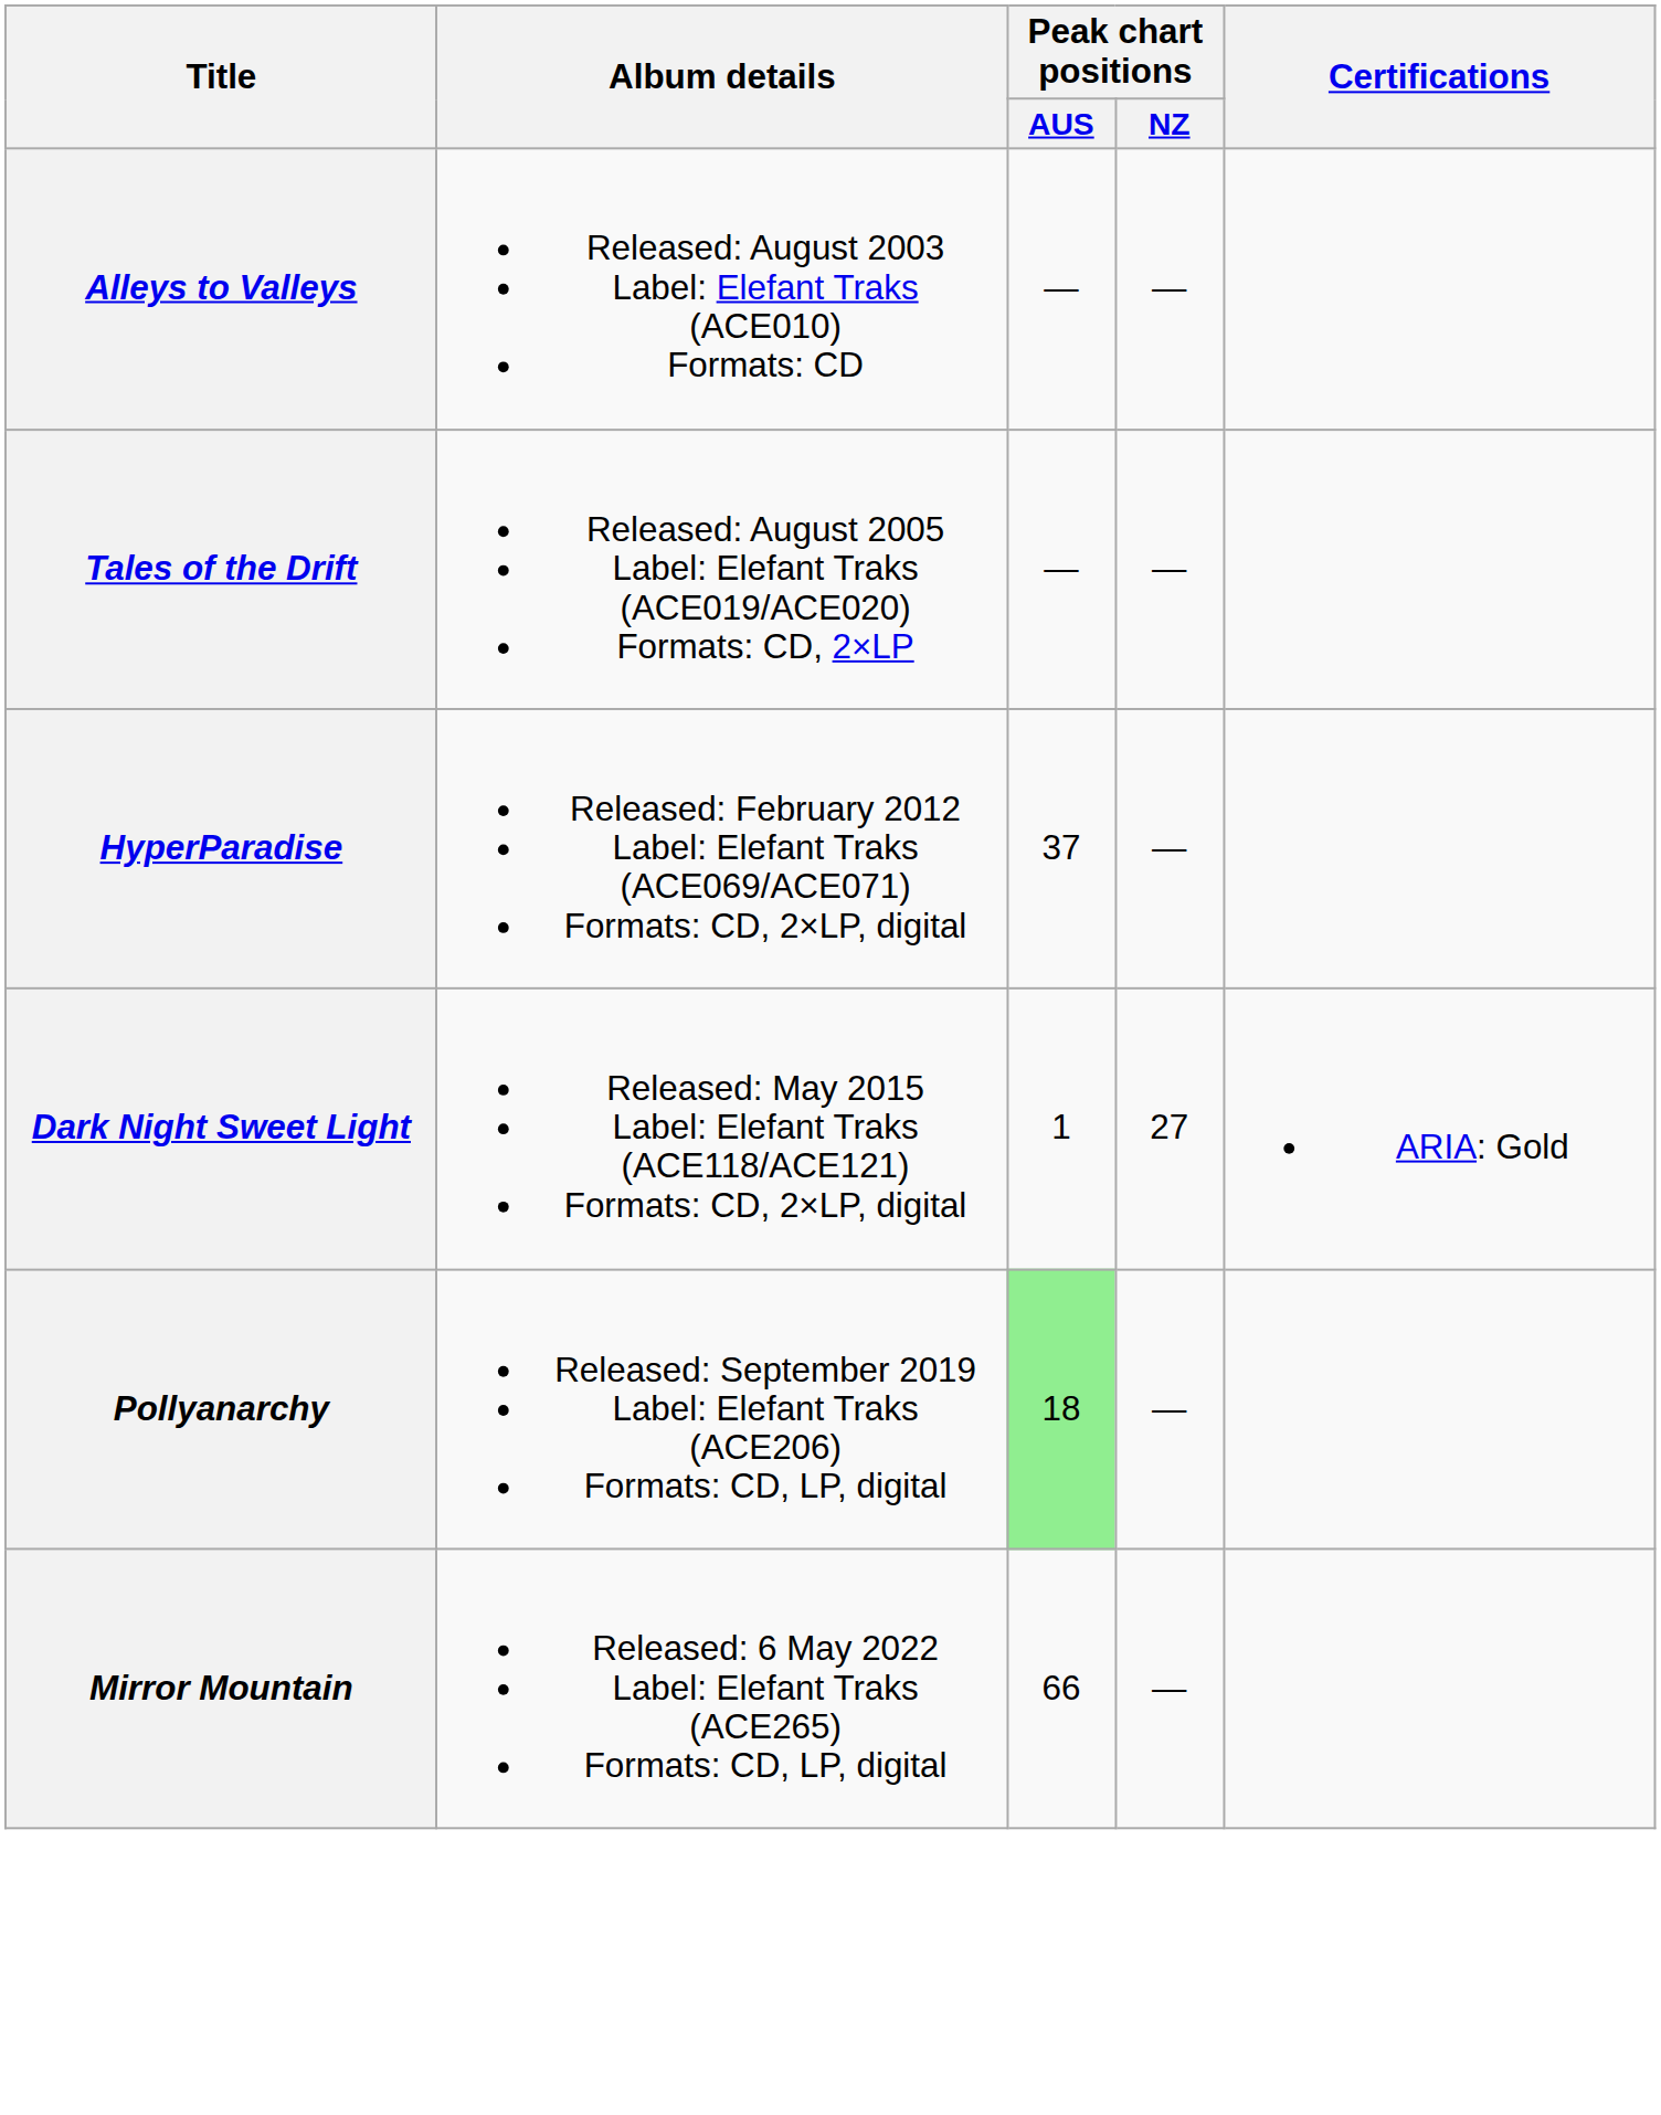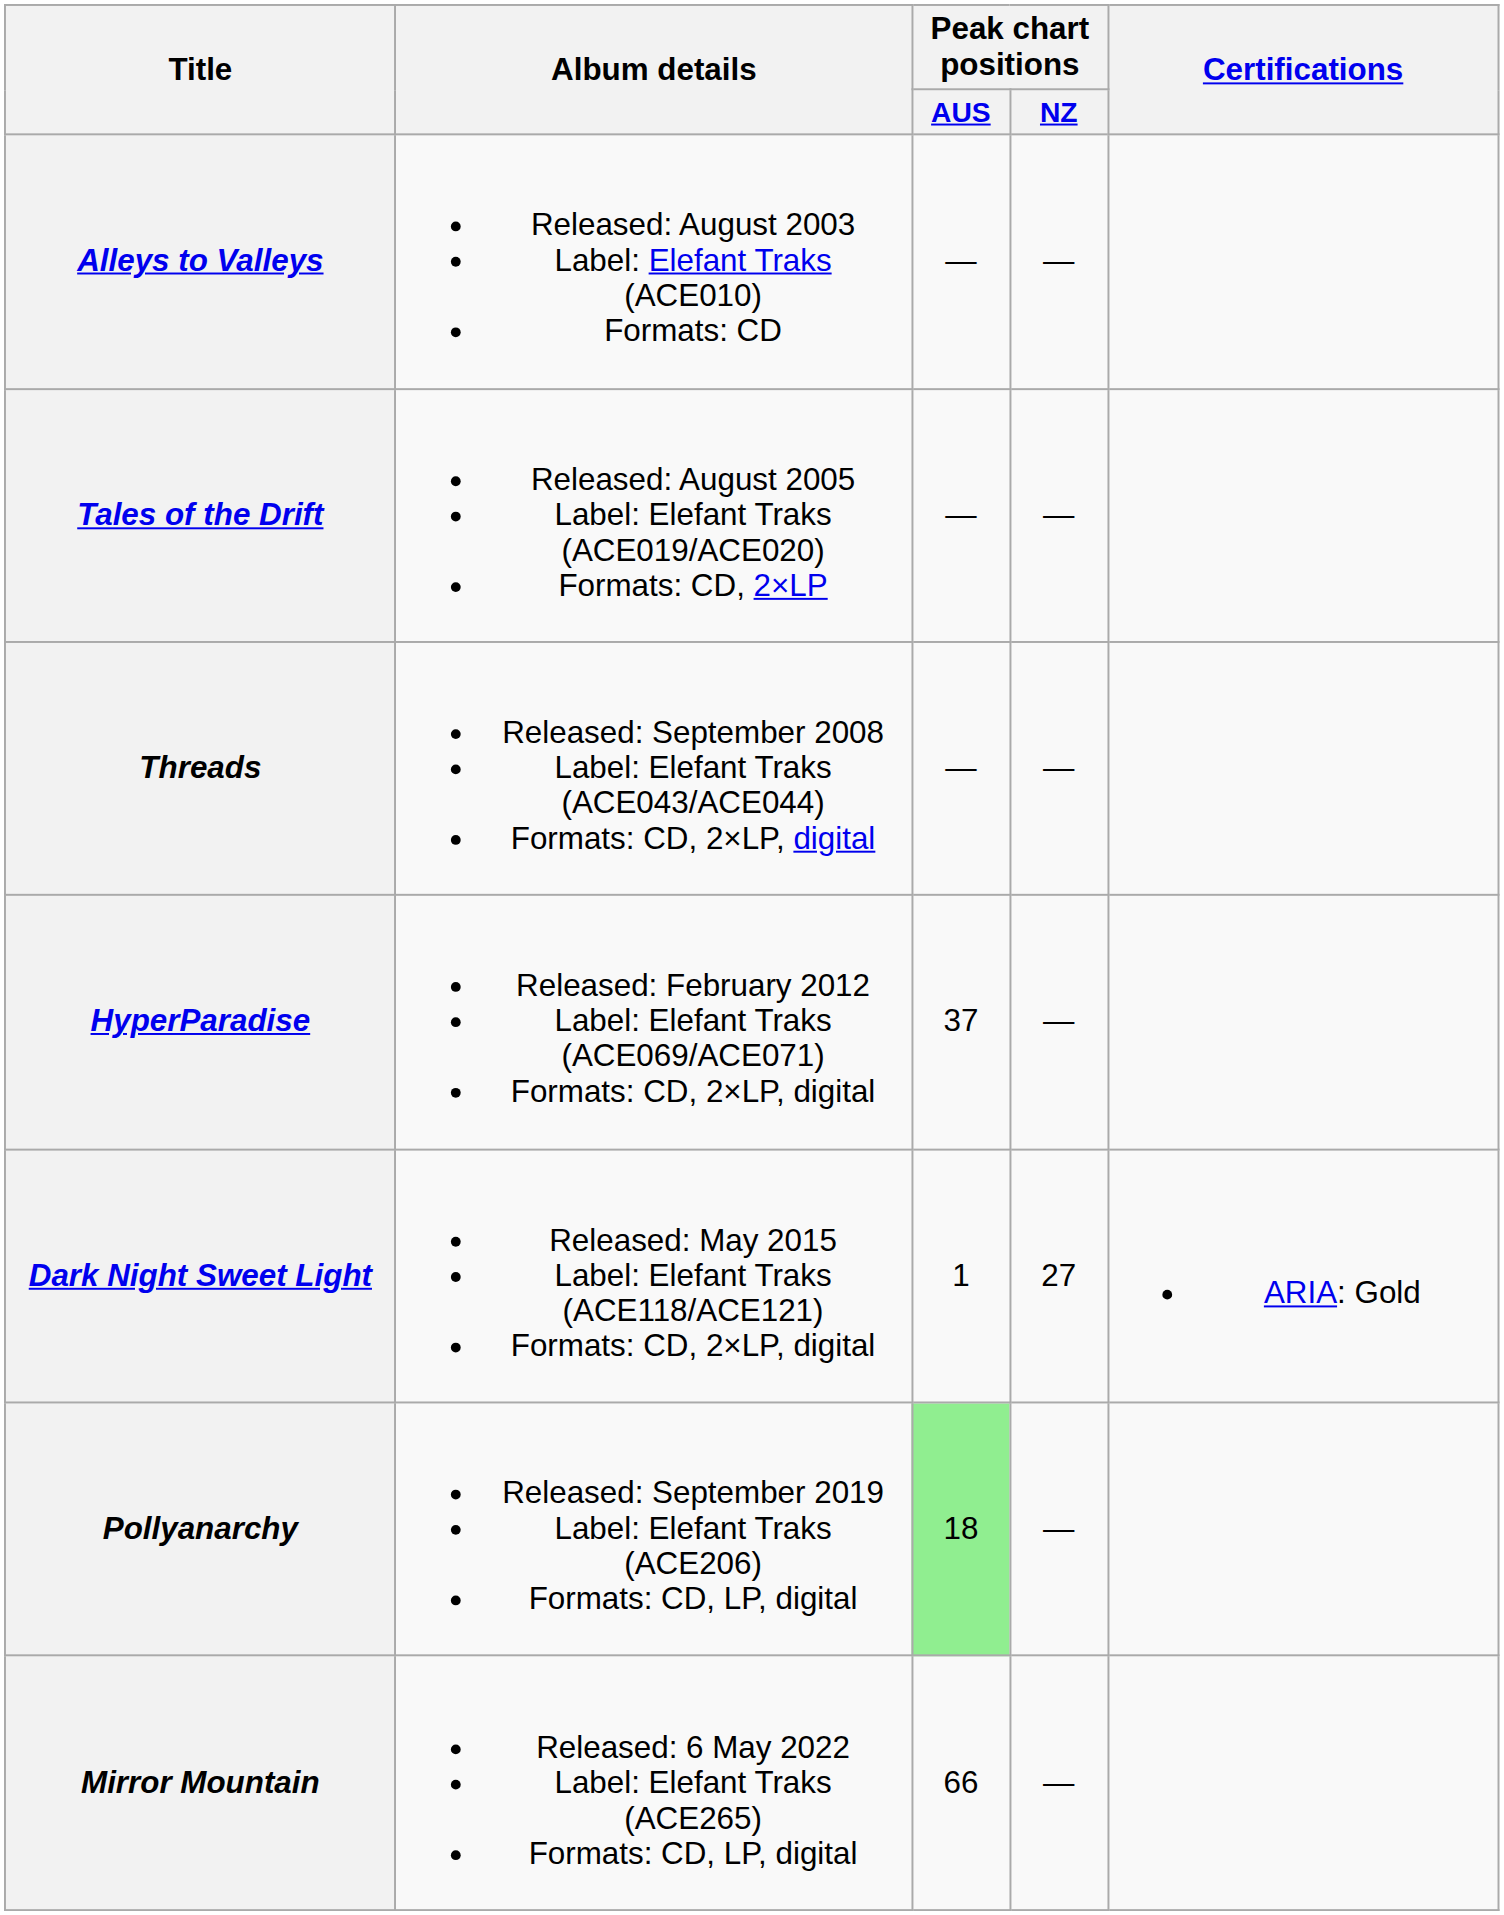 <table class="wikitable plainrowheaders" style="text-align:center;" border="1">
 <tr>
 <th scope="col" rowspan="2" style="width:12em;">Title</th>
 <th scope="col" rowspan="2" style="width:16em;">Album details</th>
 <th scope="col" colspan="2">Peak chart positions</th>
 <th scope="col" rowspan="2" style="width:12em;"><a href='#'>Certifications</a></th>
 </tr>
 <tr>
 <th scope="col" style="width:3em;font-size:90%;"><a href='#'>AUS</a><br></th>
 <th scope="col" style="width:3em;font-size:90%;"><a href='#'>NZ</a><br></th>
 </tr>
 <tr>
 <th scope="row"><em><a href='#'>Alleys to Valleys</a></em></th>
 <td><br><ul><li>Released: August 2003</li><li>Label: <a href='#'>Elefant Traks</a> (ACE010)</li><li>Formats: CD</li></ul></td>
 <td>—</td>
 <td>—</td>
 <td></td>
 </tr>
 <tr>
 <th scope="row"><em><a href='#'>Tales of the Drift</a></em></th>
 <td><br><ul><li>Released: August 2005</li><li>Label: Elefant Traks (ACE019/ACE020)</li><li>Formats: CD, <a href='#'>2×LP</a></li></ul></td>
+<td>—</td>
+<td>—</td>
+<td></td>
+</tr>
+<tr>
+<th scope="row"><em>Threads</em></th>
+<td><br><ul><li>Released: September 2008</li><li>Label: Elefant Traks (ACE043/ACE044)</li><li>Formats: CD, 2×LP, <a href='#'>digital</a></li></ul></td>
 <td>—</td>
 <td>—</td>
 <td></td>
 </tr>
 <tr>
 <th scope="row"><em><a href='#'>HyperParadise</a></em></th>
 <td><br><ul><li>Released: February 2012</li><li>Label: Elefant Traks (ACE069/ACE071)</li><li>Formats: CD, 2×LP, digital</li></ul></td>
 <td>37</td>
 <td>—</td>
 <td></td>
 </tr>
 <tr>
 <th scope="row"><em><a href='#'>Dark Night Sweet Light</a></em></th>
 <td><br><ul><li>Released: May 2015</li><li>Label: Elefant Traks (ACE118/ACE121)</li><li>Formats: CD, 2×LP, digital</li></ul></td>
 <td>1</td>
 <td>27</td>
 <td><br><ul><li><a href='#'>ARIA</a>: Gold</li></ul></td>
 </tr>
 <tr>
 <th scope="row"><em>Pollyanarchy</em></th>
 <td><br><ul><li>Released: September 2019</li><li>Label: Elefant Traks (ACE206)</li><li>Formats: CD, LP, digital</li></ul></td>
 <td style="background: lightgreen;">18</td>
 <td>—</td>
 <td></td>
 </tr>
 <tr>
 <th scope="row"><em>Mirror Mountain</em></th>
 <td><br><ul><li>Released: 6 May 2022</li><li>Label: Elefant Traks (ACE265)</li><li>Formats: CD, LP, digital</li></ul></td>
 <td>66</td>
 <td>—</td>
 <td></td>
 </tr>
 </table>
